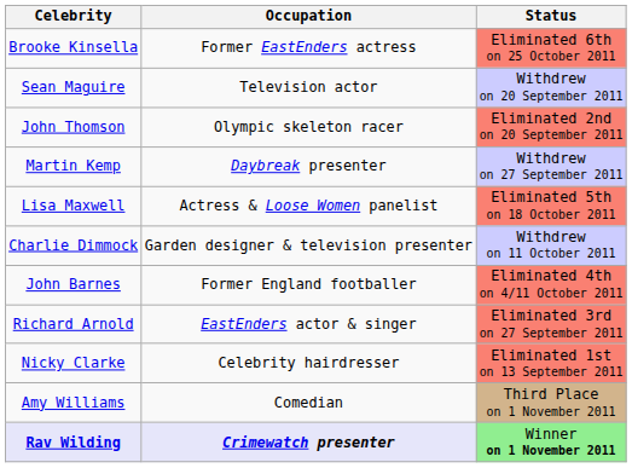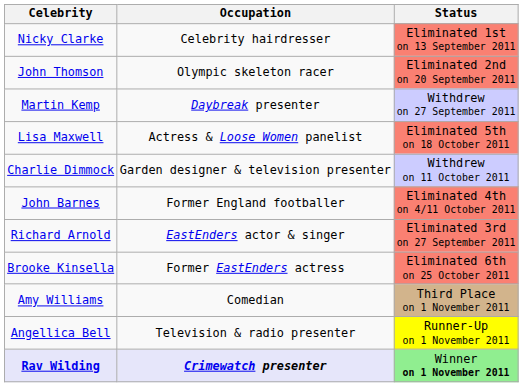 <table class="wikitable" style="margin:auto; text-align:center; font-size:95%">
 <tr>
 <th scope="col">Celebrity</th>
 <th scope="col">Occupation</th>
 <th scope="col">Status</th>
 </tr>
 <tr>
-<td><a href='#'>Brooke Kinsella</a></td>
-<td>Former <em><a href='#'>EastEnders</a></em> actress</td>
-<td style=background:salmon>Eliminated 6th<br><small> on 25 October 2011</small></td>
-</tr>
-<tr>
-<td><a href='#'>Sean Maguire</a></td>
-<td>Television actor</td>
-<td style="background:#ccf;">Withdrew<br><small>on 20 September 2011</small></td>
+<td><a href='#'>Nicky Clarke</a></td>
+<td>Celebrity hairdresser</td>
+<td style=background:salmon>Eliminated 1st<br><small>on 13 September 2011</small></td>
 </tr>
 <tr>
 <td><a href='#'>John Thomson</a></td>
 <td>Olympic skeleton racer</td>
 <td style=background:salmon>Eliminated 2nd<br><small>on 20 September 2011</small></td>
 </tr>
 <tr>
 <td><a href='#'>Martin Kemp</a></td>
 <td><em><a href='#'>Daybreak</a></em> presenter</td>
 <td style="background:#ccf;">Withdrew<br><small>on 27 September 2011</small></td>
 </tr>
 <tr>
 <td><a href='#'>Lisa Maxwell</a></td>
 <td>Actress & <em><a href='#'>Loose Women</a></em> panelist</td>
 <td style=background:salmon>Eliminated 5th<br><small> on 18 October 2011</small></td>
 </tr>
 <tr>
 <td><a href='#'>Charlie Dimmock</a></td>
 <td>Garden designer & television presenter</td>
 <td style="background:#ccf;">Withdrew<br><small> on 11 October 2011 </small></td>
 </tr>
 <tr>
 <td><a href='#'>John Barnes</a></td>
 <td>Former England footballer</td>
 <td style=background:salmon>Eliminated 4th<br><small> on 4/11 October 2011</small></td>
 </tr>
 <tr>
 <td><a href='#'>Richard Arnold</a></td>
 <td><em><a href='#'>EastEnders</a></em> actor & singer</td>
 <td style=background:salmon>Eliminated 3rd<br><small> on 27 September 2011 </small></td>
 </tr>
 <tr>
-<td><a href='#'>Nicky Clarke</a></td>
-<td>Celebrity hairdresser</td>
-<td style=background:salmon>Eliminated 1st<br><small>on 13 September 2011</small></td>
+<td><a href='#'>Brooke Kinsella</a></td>
+<td>Former <em><a href='#'>EastEnders</a></em> actress</td>
+<td style=background:salmon>Eliminated 6th<br><small> on 25 October 2011</small></td>
 </tr>
 <tr>
 <td><a href='#'>Amy Williams</a></td>
 <td>Comedian</td>
 <td style=background:tan>Third Place<br><small> on 1 November 2011 </small></td>
 </tr>
 <tr>
+<td><a href='#'>Angellica Bell</a></td>
+<td>Television & radio presenter</td>
+<td style="background:yellow;">Runner-Up<br><small>on 1 November 2011</small></td>
+</tr>
+<tr>
 <td style="background:lavender;"><strong><a href='#'>Rav Wilding</a></strong></td>
 <td style="background:lavender;"><strong><em><a href='#'>Crimewatch</a><em> presenter<strong></td>
 <td style="background:lightgreen;"></strong>Winner<strong><br><small>on 1 November 2011 </small></td>
 </tr>
 </table>
